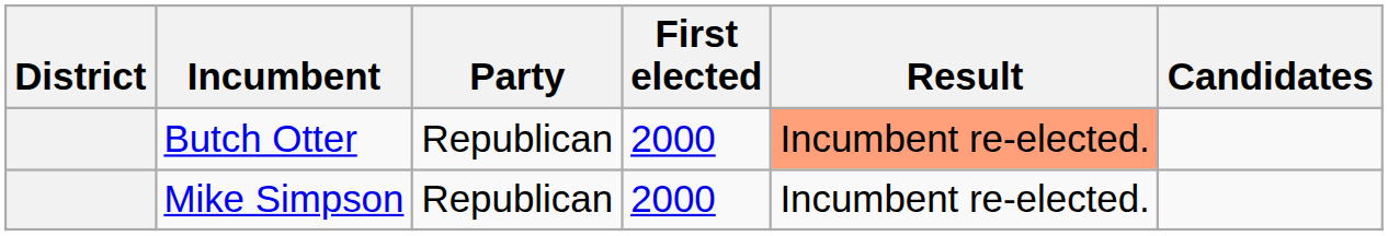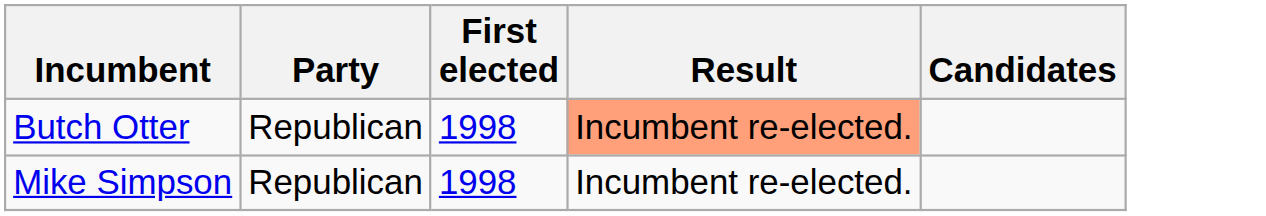 <table class=wikitable>
 <tr valign=bottom>
-<th>District</th>
 <th>Incumbent</th>
 <th>Party</th>
 <th>First<br>elected</th>
 <th>Result</th>
 <th>Candidates</th>
 </tr>
 <tr>
-<th></th>
 <td><a href='#'>Butch Otter</a></td>
 <td>Republican</td>
-<td><a href='#'>2000</a></td>
+<td><a href='#'>1998</a></td>
 <td style="background: lightsalmon;">Incumbent re-elected.</td>
 <td nowrap></td>
 </tr>
 <tr>
-<th></th>
 <td><a href='#'>Mike Simpson</a></td>
 <td>Republican</td>
-<td><a href='#'>2000</a></td>
+<td><a href='#'>1998</a></td>
 <td>Incumbent re-elected.</td>
 <td nowrap></td>
 </tr>
 </table>
